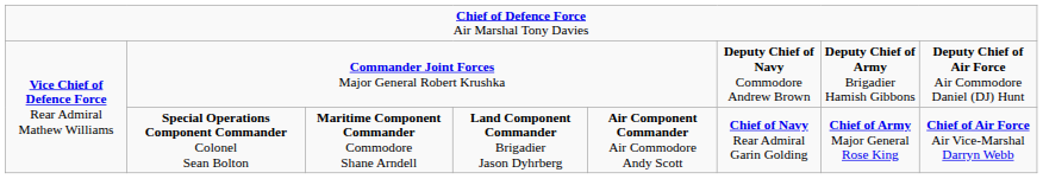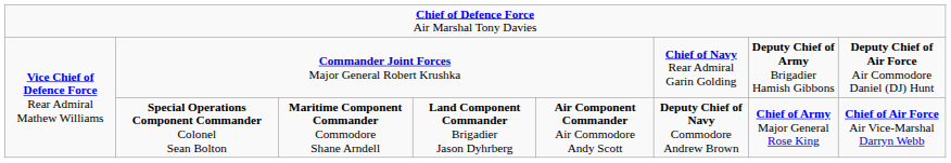 <table class="wikitable"  style="width:98%;">
 <tr>
 <td colspan="8" style="text-align:center;"><strong><a href='#'>Chief of Defence Force</a></strong><br>Air Marshal Tony Davies</td>
 </tr>
 <tr align=center>
 <td rowspan="2"><strong><a href='#'>Vice Chief of Defence Force</a></strong><br>Rear Admiral Mathew Williams</td>
 <td colspan="4"><strong><a href='#'>Commander Joint Forces</a></strong><br> Major General Robert Krushka</td>
-<td><strong>Deputy Chief of Navy</strong><br>Commodore<br>Andrew Brown</td>
+<td><strong><a href='#'>Chief of Navy</a></strong><br>Rear Admiral<br>Garin Golding</td>
 <td><strong>Deputy Chief of Army</strong><br>Brigadier<br>Hamish Gibbons</td>
 <td><strong>Deputy Chief of Air Force</strong><br>Air Commodore<br>Daniel (DJ) Hunt</td>
 </tr>
 <tr align=center>
 <td><strong>Special Operations Component Commander</strong><br> Colonel<br>Sean Bolton</td>
 <td><strong>Maritime Component Commander</strong><br>Commodore<br>Shane Arndell</td>
 <td><strong>Land Component Commander</strong><br>Brigadier<br>Jason Dyhrberg</td>
 <td><strong>Air Component Commander</strong><br>Air Commodore<br>Andy Scott</td>
-<td><strong><a href='#'>Chief of Navy</a></strong><br>Rear Admiral<br>Garin Golding</td>
+<td><strong>Deputy Chief of Navy</strong><br>Commodore<br>Andrew Brown</td>
 <td><strong><a href='#'>Chief of Army</a></strong><br>Major General<br><a href='#'>Rose King</a></td>
 <td><strong><a href='#'>Chief of Air Force</a></strong><br>Air Vice-Marshal<br><a href='#'>Darryn Webb</a></td>
 </tr>
 </table>
